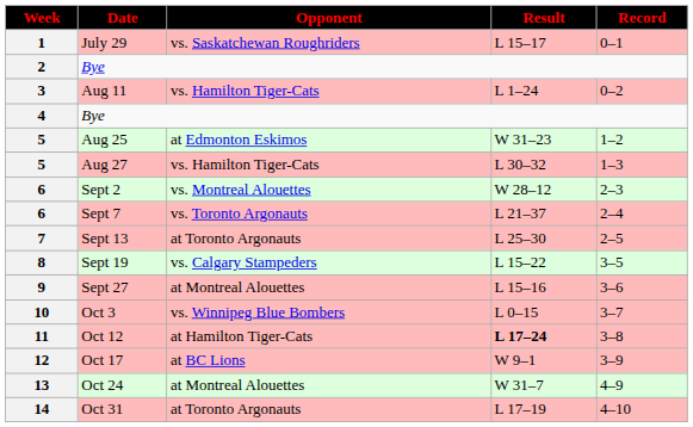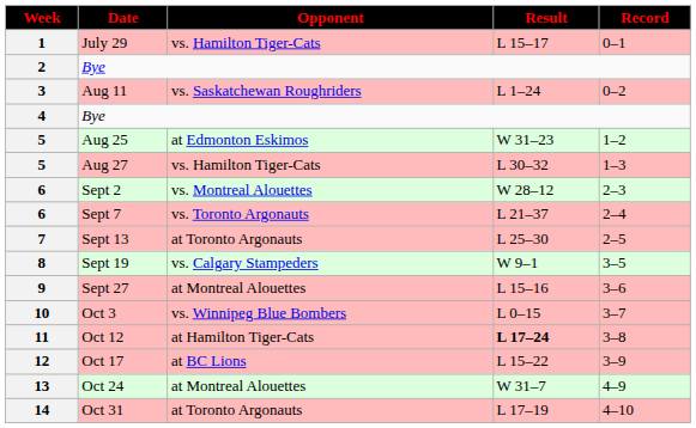 <table class="wikitable" width="80%">
 <tr align="center"  style="background:black;color:red;">
 <td><strong>Week</strong></td>
 <td><strong>Date</strong></td>
 <td><strong>Opponent</strong></td>
 <td><strong>Result</strong></td>
 <td><strong>Record</strong></td>
 </tr>
 <tr style="background:#ffbbbb">
 <th>1</th>
 <td>July 29</td>
-<td>vs. <a href='#'>Saskatchewan Roughriders</a></td>
+<td>vs. <a href='#'>Hamilton Tiger-Cats</a></td>
 <td>L 15–17</td>
 <td>0–1</td>
 </tr>
 <tr>
 <th>2</th>
 <td colspan=7><em><a href='#'>Bye</a></em></td>
 </tr>
 <tr style="background:#ffbbbb">
 <th>3</th>
 <td>Aug 11</td>
-<td>vs. <a href='#'>Hamilton Tiger-Cats</a></td>
+<td>vs. <a href='#'>Saskatchewan Roughriders</a></td>
 <td>L 1–24</td>
 <td>0–2</td>
 </tr>
 <tr>
 <th>4</th>
 <td colspan=7><em>Bye</em></td>
 </tr>
 <tr style="background:#ddffdd">
 <th>5</th>
 <td>Aug 25</td>
 <td>at <a href='#'>Edmonton Eskimos</a></td>
 <td>W 31–23</td>
 <td>1–2</td>
 </tr>
 <tr style="background:#ffbbbb">
 <th>5</th>
 <td>Aug 27</td>
 <td>vs. Hamilton Tiger-Cats</td>
 <td>L 30–32</td>
 <td>1–3</td>
 </tr>
 <tr style="background:#ddffdd">
 <th>6</th>
 <td>Sept 2</td>
 <td>vs. <a href='#'>Montreal Alouettes</a></td>
 <td>W 28–12</td>
 <td>2–3</td>
 </tr>
 <tr style="background:#ffbbbb">
 <th>6</th>
 <td>Sept 7</td>
 <td>vs. <a href='#'>Toronto Argonauts</a></td>
 <td>L 21–37</td>
 <td>2–4</td>
 </tr>
 <tr style="background:#ffbbbb">
 <th>7</th>
 <td>Sept 13</td>
 <td>at Toronto Argonauts</td>
 <td>L 25–30</td>
 <td>2–5</td>
 </tr>
 <tr style="background:#ddffdd">
 <th>8</th>
 <td>Sept 19</td>
 <td>vs. <a href='#'>Calgary Stampeders</a></td>
-<td>L 15–22</td>
+<td>W 9–1</td>
 <td>3–5</td>
 </tr>
 <tr style="background:#ffbbbb">
 <th>9</th>
 <td>Sept 27</td>
 <td>at Montreal Alouettes</td>
 <td>L 15–16</td>
 <td>3–6</td>
 </tr>
 <tr style="background:#ffbbbb">
 <th>10</th>
 <td>Oct 3</td>
 <td>vs. <a href='#'>Winnipeg Blue Bombers</a></td>
 <td>L 0–15</td>
 <td>3–7</td>
 </tr>
 <tr style="background:#ffbbbb">
 <th>11</th>
 <td>Oct 12</td>
 <td>at Hamilton Tiger-Cats</td>
 <td><strong>L 17–24</strong></td>
 <td>3–8</td>
 </tr>
 <tr style="background:#ffbbbb">
 <th>12</th>
 <td>Oct 17</td>
 <td>at <a href='#'>BC Lions</a></td>
-<td>W 9–1</td>
+<td>L 15–22</td>
 <td>3–9</td>
 </tr>
 <tr style="background:#ddffdd">
 <th>13</th>
 <td>Oct 24</td>
 <td>at Montreal Alouettes</td>
 <td>W 31–7</td>
 <td>4–9</td>
 </tr>
 <tr style="background:#ffbbbb">
 <th>14</th>
 <td>Oct 31</td>
 <td>at Toronto Argonauts</td>
 <td>L 17–19</td>
 <td>4–10</td>
 </tr>
 </table>
